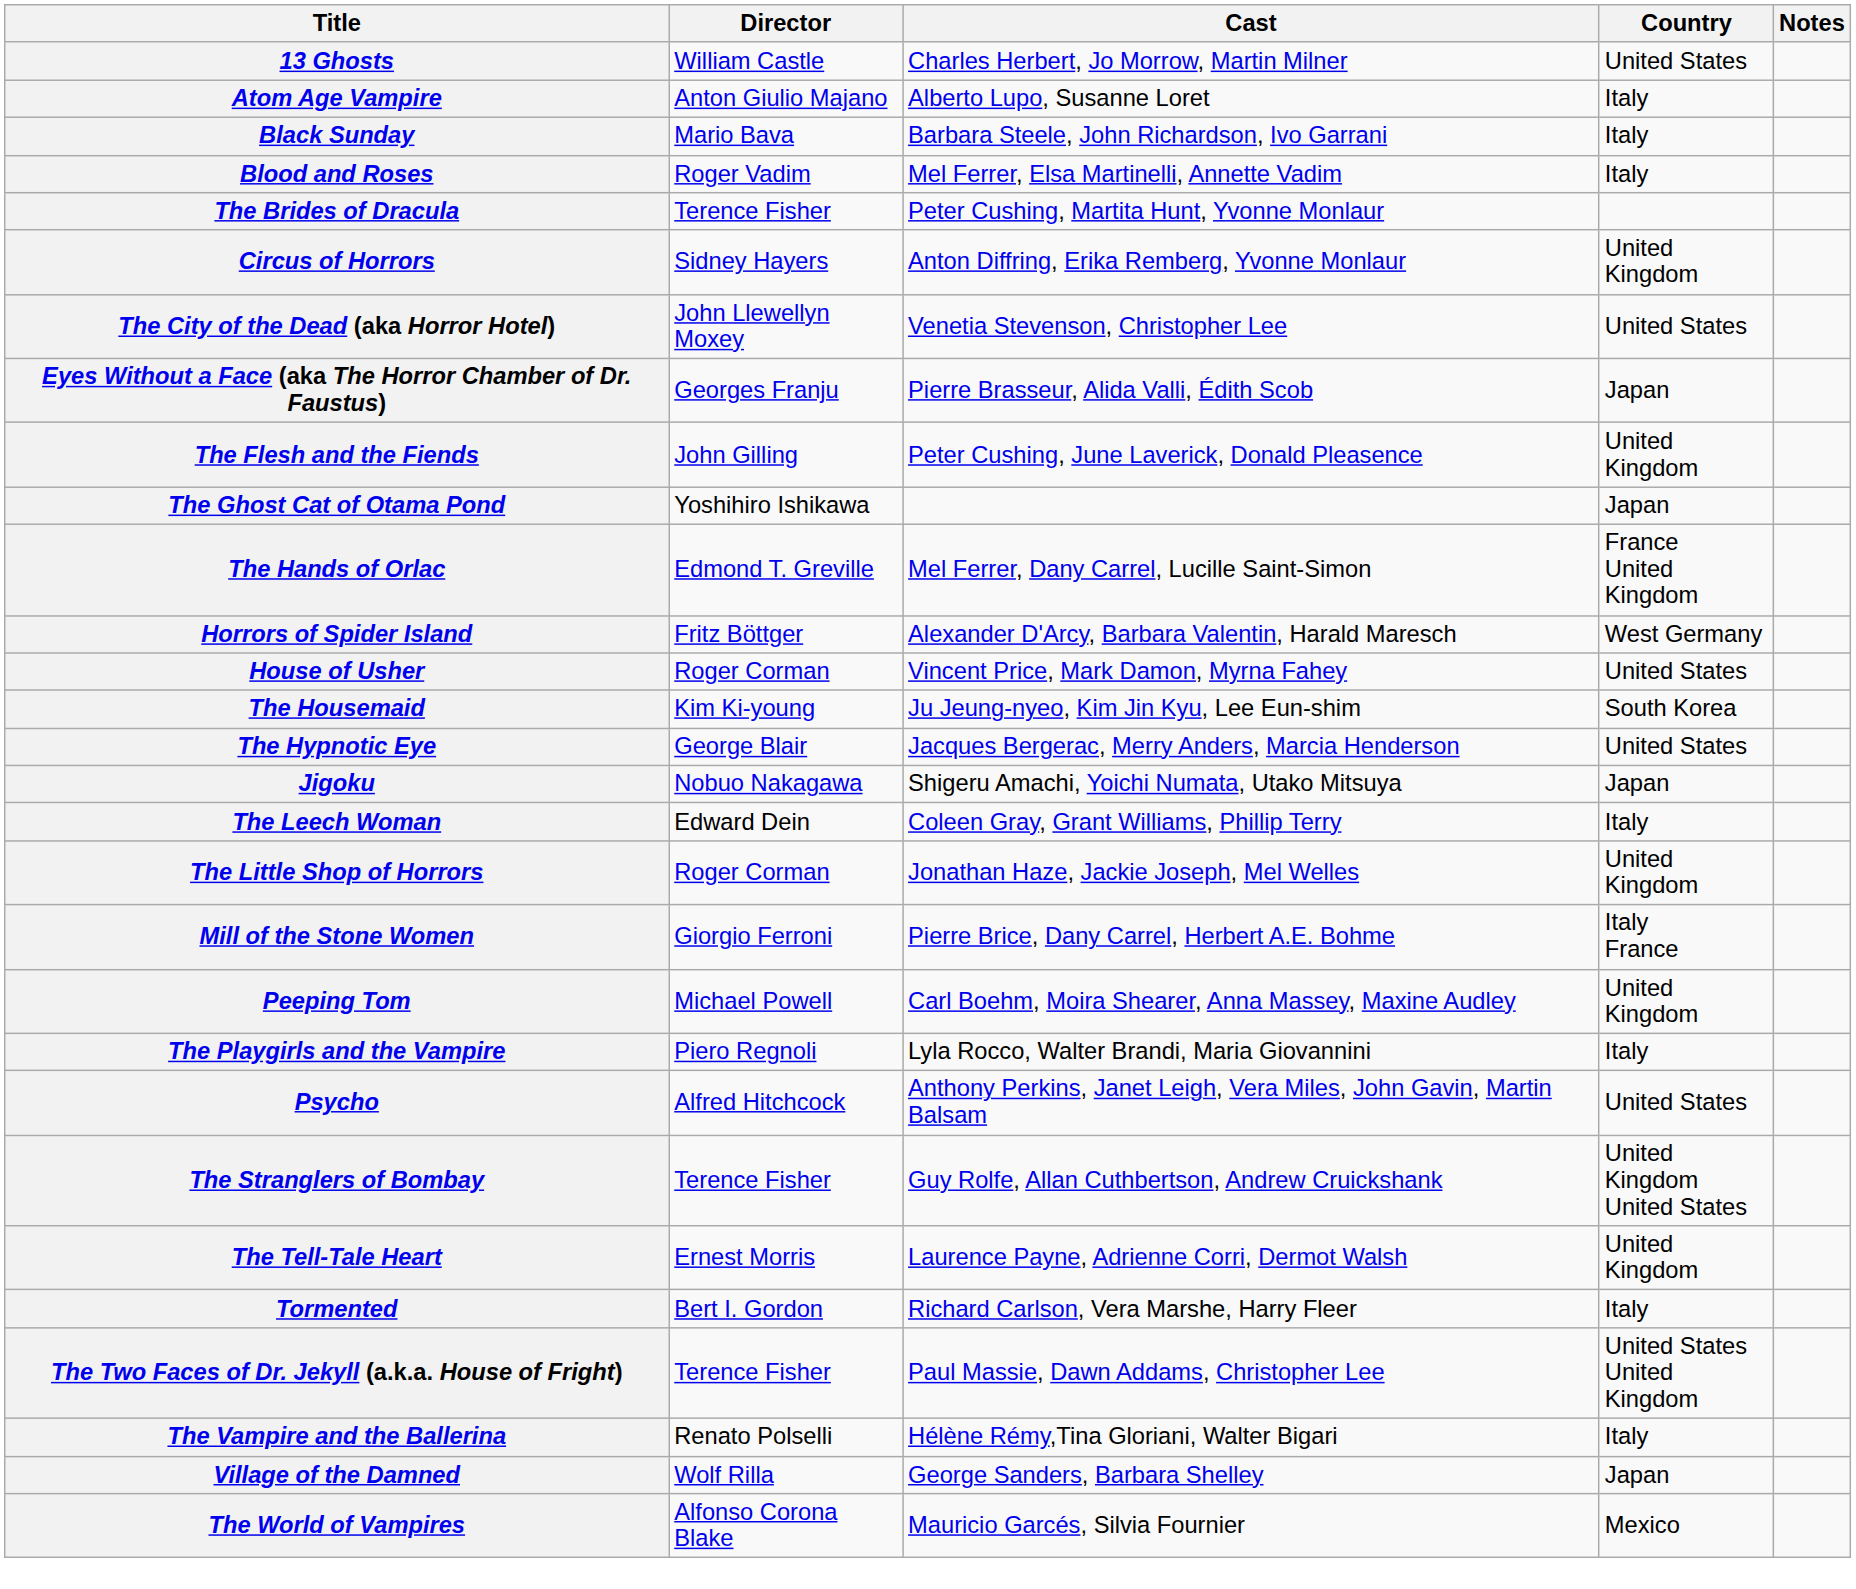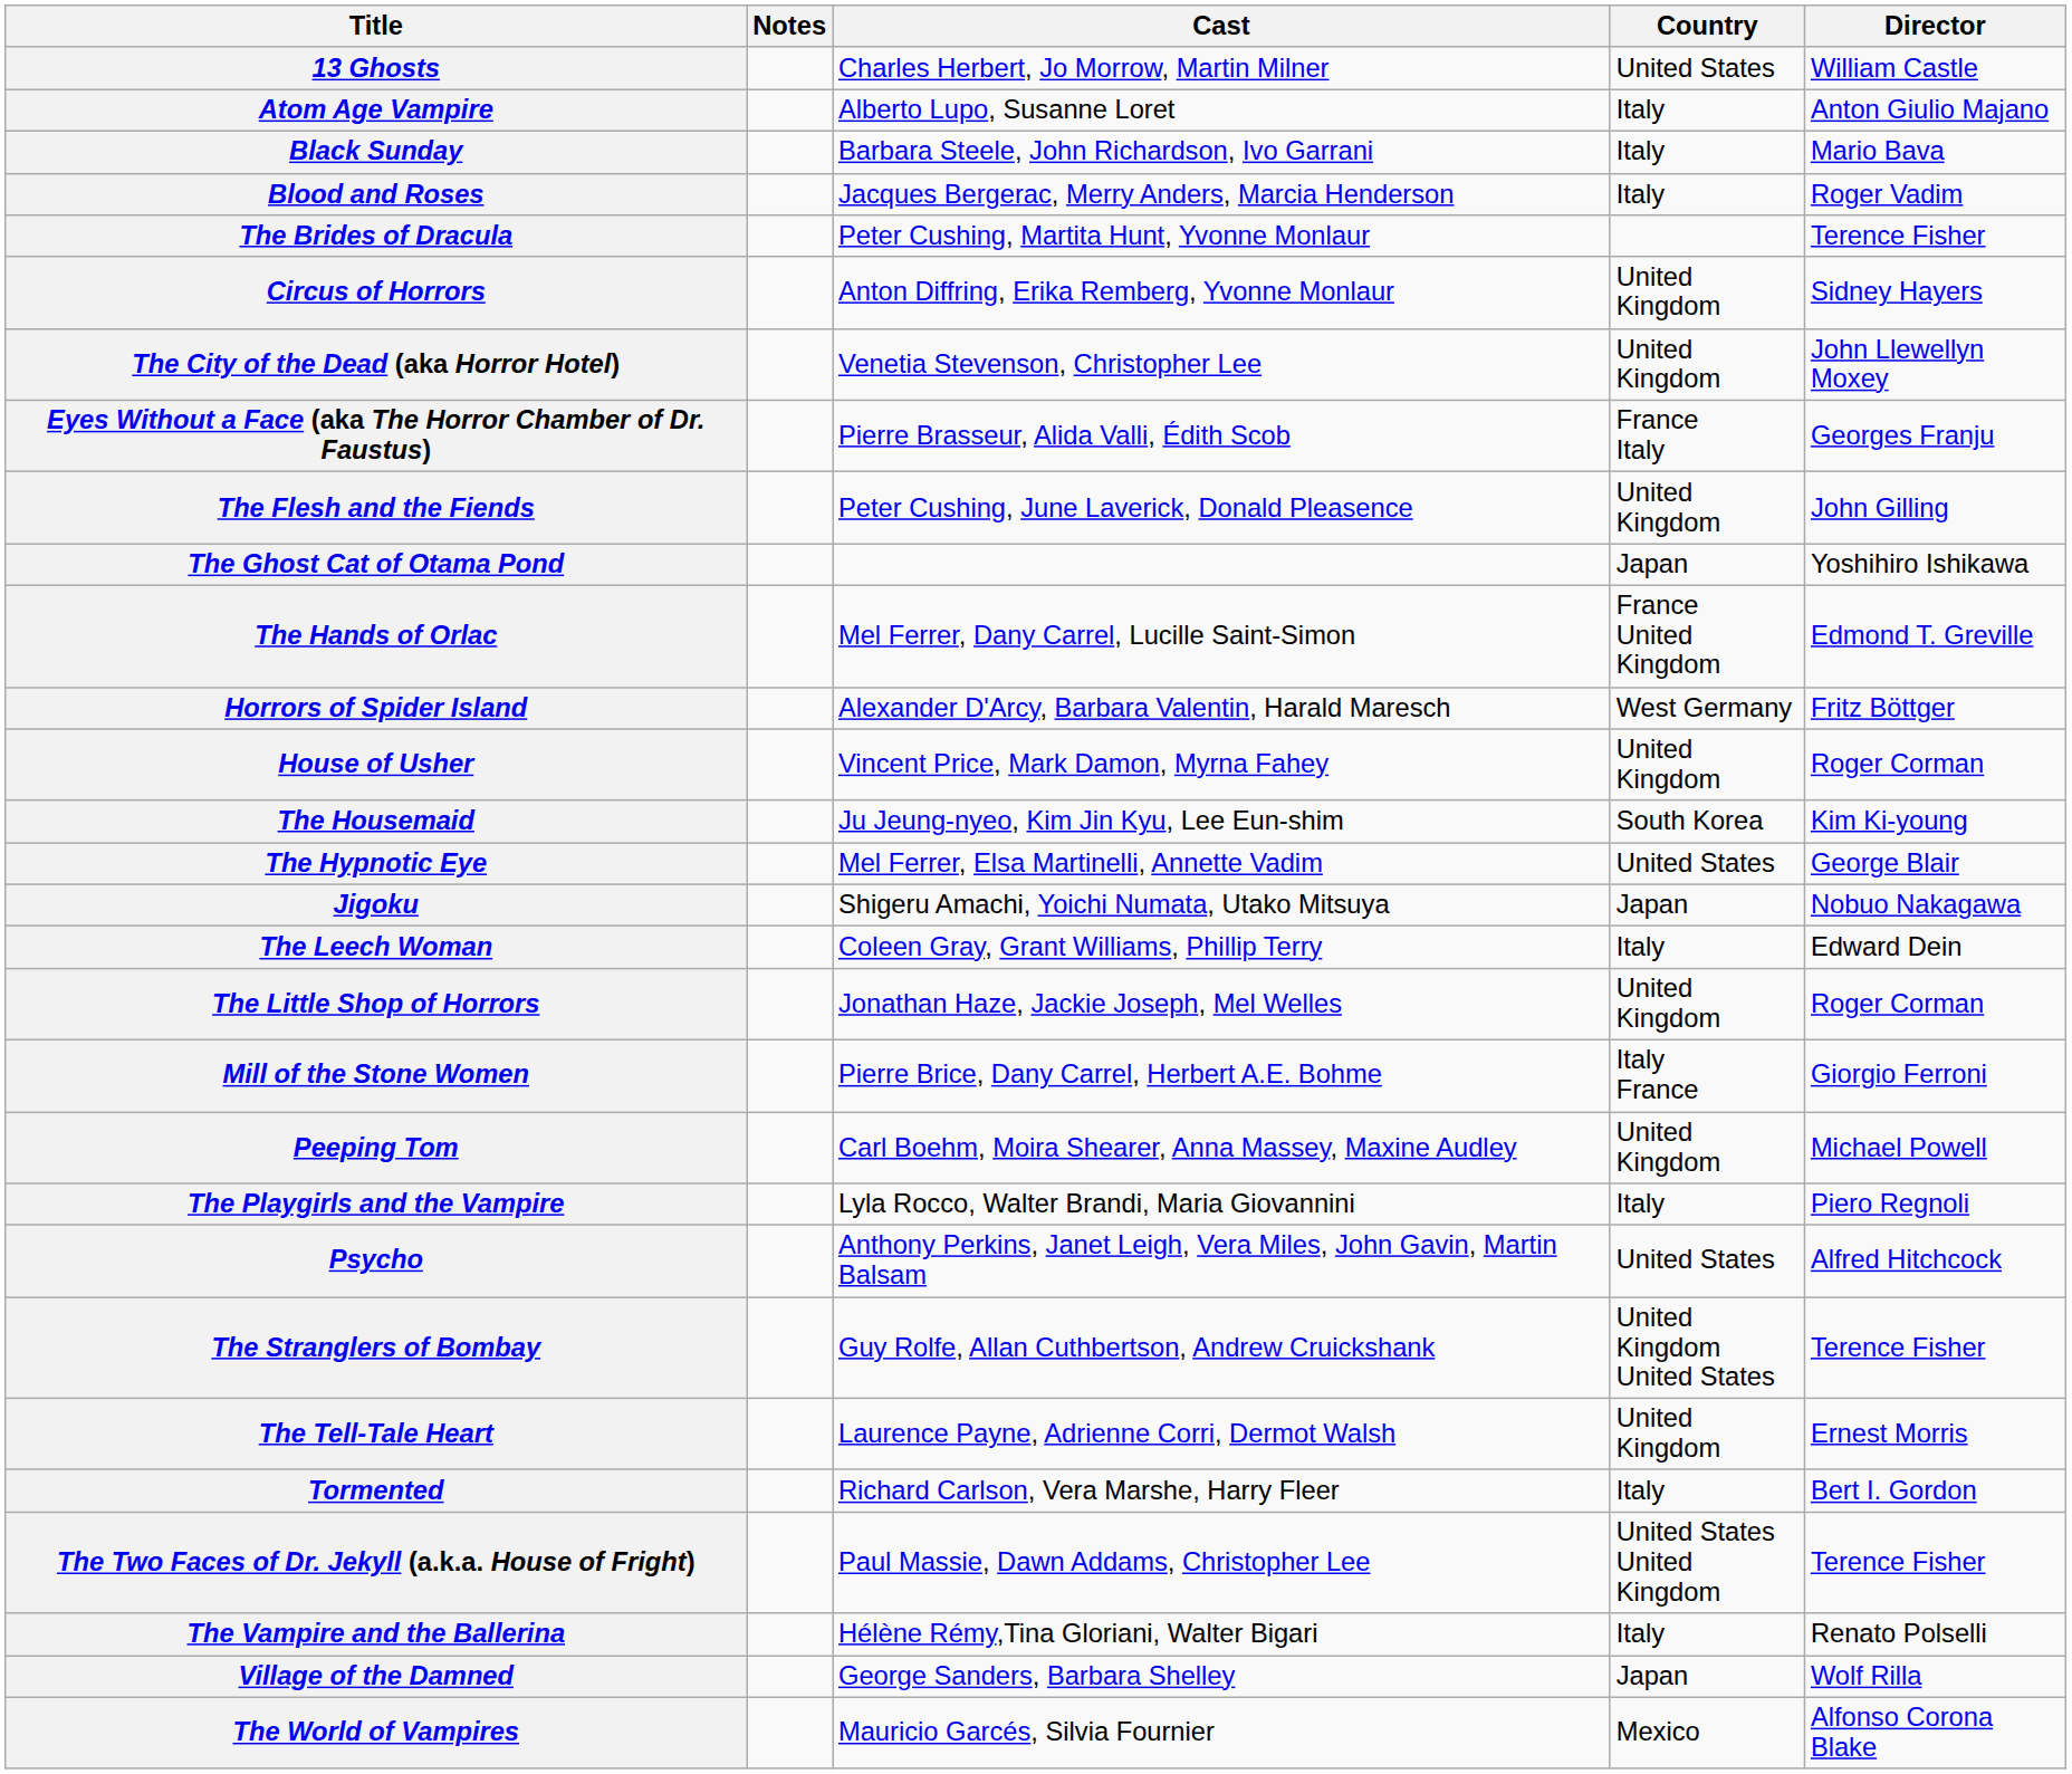 <table class="wikitable sortable">
 <tr>
 <th scope="col">Title</th>
-<th scope="col" class="unsortable">Director</th>
+<th scope="col" class="unsortable">Notes</th>
 <th scope="col" class="unsortable">Cast</th>
 <th scope="col">Country</th>
-<th scope="col" class="unsortable">Notes</th>
+<th scope="col" class="unsortable">Director</th>
 </tr>
 <tr>
 <th><em><a href='#'>13 Ghosts</a></em></th>
-<td><a href='#'>William Castle</a></td>
+<td></td>
 <td><a href='#'>Charles Herbert</a>, <a href='#'>Jo Morrow</a>, <a href='#'>Martin Milner</a></td>
 <td>United States</td>
-<td></td>
+<td><a href='#'>William Castle</a></td>
 </tr>
 <tr>
 <th><em><a href='#'>Atom Age Vampire</a></em></th>
-<td><a href='#'>Anton Giulio Majano</a></td>
+<td></td>
 <td><a href='#'>Alberto Lupo</a>, Susanne Loret</td>
 <td>Italy</td>
-<td></td>
+<td><a href='#'>Anton Giulio Majano</a></td>
 </tr>
 <tr>
 <th><em><a href='#'>Black Sunday</a></em></th>
-<td><a href='#'>Mario Bava</a></td>
+<td></td>
 <td><a href='#'>Barbara Steele</a>, <a href='#'>John Richardson</a>, <a href='#'>Ivo Garrani</a></td>
 <td>Italy</td>
-<td></td>
+<td><a href='#'>Mario Bava</a></td>
 </tr>
 <tr>
 <th><em><a href='#'>Blood and Roses</a></em></th>
+<td></td>
+<td><a href='#'>Jacques Bergerac</a>, <a href='#'>Merry Anders</a>, <a href='#'>Marcia Henderson</a></td>
+<td>Italy</td>
 <td><a href='#'>Roger Vadim</a></td>
-<td><a href='#'>Mel Ferrer</a>, <a href='#'>Elsa Martinelli</a>, <a href='#'>Annette Vadim</a></td>
-<td>Italy</td>
-<td></td>
 </tr>
 <tr>
 <th><em><a href='#'>The Brides of Dracula</a></em></th>
-<td><a href='#'>Terence Fisher</a></td>
+<td></td>
 <td><a href='#'>Peter Cushing</a>, <a href='#'>Martita Hunt</a>, <a href='#'>Yvonne Monlaur</a></td>
 <td></td>
-<td></td>
+<td><a href='#'>Terence Fisher</a></td>
 </tr>
 <tr>
 <th><em><a href='#'>Circus of Horrors</a></em></th>
-<td><a href='#'>Sidney Hayers</a></td>
+<td></td>
 <td><a href='#'>Anton Diffring</a>, <a href='#'>Erika Remberg</a>, <a href='#'>Yvonne Monlaur</a></td>
 <td>United Kingdom</td>
-<td></td>
+<td><a href='#'>Sidney Hayers</a></td>
 </tr>
 <tr>
 <th><em><a href='#'>The City of the Dead</a></em> (aka <em>Horror Hotel</em>)</th>
+<td></td>
+<td><a href='#'>Venetia Stevenson</a>, <a href='#'>Christopher Lee</a></td>
+<td>United Kingdom</td>
 <td><a href='#'>John Llewellyn Moxey</a></td>
-<td><a href='#'>Venetia Stevenson</a>, <a href='#'>Christopher Lee</a></td>
-<td>United States</td>
-<td></td>
 </tr>
 <tr>
 <th><em><a href='#'>Eyes Without a Face</a></em> (aka <em>The Horror Chamber of Dr. Faustus</em>)</th>
+<td></td>
+<td><a href='#'>Pierre Brasseur</a>, <a href='#'>Alida Valli</a>, <a href='#'>Édith Scob</a></td>
+<td>France<br>Italy</td>
 <td><a href='#'>Georges Franju</a></td>
-<td><a href='#'>Pierre Brasseur</a>, <a href='#'>Alida Valli</a>, <a href='#'>Édith Scob</a></td>
-<td>Japan</td>
-<td></td>
 </tr>
 <tr>
 <th><em><a href='#'>The Flesh and the Fiends</a></em></th>
-<td><a href='#'>John Gilling</a></td>
+<td></td>
 <td><a href='#'>Peter Cushing</a>, <a href='#'>June Laverick</a>, <a href='#'>Donald Pleasence</a></td>
 <td>United Kingdom</td>
-<td></td>
+<td><a href='#'>John Gilling</a></td>
 </tr>
 <tr>
 <th><em><a href='#'>The Ghost Cat of Otama Pond</a></em></th>
-<td>Yoshihiro Ishikawa</td>
+<td></td>
 <td></td>
 <td>Japan</td>
-<td></td>
+<td>Yoshihiro Ishikawa</td>
 </tr>
 <tr>
 <th><em><a href='#'>The Hands of Orlac</a></em></th>
-<td><a href='#'>Edmond T. Greville</a></td>
+<td></td>
 <td><a href='#'>Mel Ferrer</a>, <a href='#'>Dany Carrel</a>, Lucille Saint-Simon</td>
 <td>France<br>United Kingdom</td>
-<td></td>
+<td><a href='#'>Edmond T. Greville</a></td>
 </tr>
 <tr>
 <th><em><a href='#'>Horrors of Spider Island</a></em></th>
-<td><a href='#'>Fritz Böttger</a></td>
+<td></td>
 <td><a href='#'>Alexander D'Arcy</a>, <a href='#'>Barbara Valentin</a>, Harald Maresch</td>
 <td>West Germany</td>
-<td></td>
+<td><a href='#'>Fritz Böttger</a></td>
 </tr>
 <tr>
 <th><em><a href='#'>House of Usher</a></em></th>
+<td></td>
+<td><a href='#'>Vincent Price</a>, <a href='#'>Mark Damon</a>, <a href='#'>Myrna Fahey</a></td>
+<td>United Kingdom</td>
 <td><a href='#'>Roger Corman</a></td>
-<td><a href='#'>Vincent Price</a>, <a href='#'>Mark Damon</a>, <a href='#'>Myrna Fahey</a></td>
-<td>United States</td>
-<td></td>
 </tr>
 <tr>
 <th><em><a href='#'>The Housemaid</a></em></th>
-<td><a href='#'>Kim Ki-young</a></td>
+<td></td>
 <td><a href='#'>Ju Jeung-nyeo</a>, <a href='#'>Kim Jin Kyu</a>, Lee Eun-shim</td>
 <td>South Korea</td>
-<td></td>
+<td><a href='#'>Kim Ki-young</a></td>
 </tr>
 <tr>
 <th><em><a href='#'>The Hypnotic Eye</a></em></th>
+<td></td>
+<td><a href='#'>Mel Ferrer</a>, <a href='#'>Elsa Martinelli</a>, <a href='#'>Annette Vadim</a></td>
+<td>United States</td>
 <td><a href='#'>George Blair</a></td>
-<td><a href='#'>Jacques Bergerac</a>, <a href='#'>Merry Anders</a>, <a href='#'>Marcia Henderson</a></td>
-<td>United States</td>
-<td></td>
 </tr>
 <tr>
 <th><em><a href='#'>Jigoku</a></em></th>
-<td><a href='#'>Nobuo Nakagawa</a></td>
+<td></td>
 <td>Shigeru Amachi, <a href='#'>Yoichi Numata</a>, Utako Mitsuya</td>
 <td>Japan</td>
-<td></td>
+<td><a href='#'>Nobuo Nakagawa</a></td>
 </tr>
 <tr>
 <th><em><a href='#'>The Leech Woman</a></em></th>
-<td>Edward Dein</td>
+<td></td>
 <td><a href='#'>Coleen Gray</a>, <a href='#'>Grant Williams</a>, <a href='#'>Phillip Terry</a></td>
 <td>Italy</td>
-<td></td>
+<td>Edward Dein</td>
 </tr>
 <tr>
 <th><em><a href='#'>The Little Shop of Horrors</a></em></th>
-<td><a href='#'>Roger Corman</a></td>
+<td></td>
 <td><a href='#'>Jonathan Haze</a>, <a href='#'>Jackie Joseph</a>, <a href='#'>Mel Welles</a></td>
 <td>United Kingdom</td>
-<td></td>
+<td><a href='#'>Roger Corman</a></td>
 </tr>
 <tr>
 <th><em><a href='#'>Mill of the Stone Women</a></em></th>
-<td><a href='#'>Giorgio Ferroni</a></td>
+<td></td>
 <td><a href='#'>Pierre Brice</a>, <a href='#'>Dany Carrel</a>, <a href='#'>Herbert A.E. Bohme</a></td>
 <td>Italy<br>France</td>
-<td></td>
+<td><a href='#'>Giorgio Ferroni</a></td>
 </tr>
 <tr>
 <th><em><a href='#'>Peeping Tom</a></em></th>
-<td><a href='#'>Michael Powell</a></td>
+<td></td>
 <td><a href='#'>Carl Boehm</a>, <a href='#'>Moira Shearer</a>, <a href='#'>Anna Massey</a>, <a href='#'>Maxine Audley</a></td>
 <td>United Kingdom</td>
-<td></td>
+<td><a href='#'>Michael Powell</a></td>
 </tr>
 <tr>
 <th><em><a href='#'>The Playgirls and the Vampire</a></em></th>
-<td><a href='#'>Piero Regnoli</a></td>
+<td></td>
 <td>Lyla Rocco, Walter Brandi, Maria Giovannini</td>
 <td>Italy</td>
-<td></td>
+<td><a href='#'>Piero Regnoli</a></td>
 </tr>
 <tr>
 <th><em><a href='#'>Psycho</a></em></th>
-<td><a href='#'>Alfred Hitchcock</a></td>
+<td></td>
 <td><a href='#'>Anthony Perkins</a>, <a href='#'>Janet Leigh</a>, <a href='#'>Vera Miles</a>, <a href='#'>John Gavin</a>, <a href='#'>Martin Balsam</a></td>
 <td>United States</td>
-<td></td>
+<td><a href='#'>Alfred Hitchcock</a></td>
 </tr>
 <tr>
 <th><em><a href='#'>The Stranglers of Bombay</a></em></th>
-<td><a href='#'>Terence Fisher</a></td>
+<td></td>
 <td><a href='#'>Guy Rolfe</a>, <a href='#'>Allan Cuthbertson</a>, <a href='#'>Andrew Cruickshank</a></td>
 <td>United Kingdom<br>United States</td>
-<td></td>
+<td><a href='#'>Terence Fisher</a></td>
 </tr>
 <tr>
 <th><em><a href='#'>The Tell-Tale Heart</a></em></th>
-<td><a href='#'>Ernest Morris</a></td>
+<td></td>
 <td><a href='#'>Laurence Payne</a>, <a href='#'>Adrienne Corri</a>, <a href='#'>Dermot Walsh</a></td>
 <td>United Kingdom</td>
-<td></td>
+<td><a href='#'>Ernest Morris</a></td>
 </tr>
 <tr>
 <th><em><a href='#'>Tormented</a></em></th>
-<td><a href='#'>Bert I. Gordon</a></td>
+<td></td>
 <td><a href='#'>Richard Carlson</a>, Vera Marshe, Harry Fleer</td>
 <td>Italy</td>
-<td></td>
+<td><a href='#'>Bert I. Gordon</a></td>
 </tr>
 <tr>
 <th><em><a href='#'>The Two Faces of Dr. Jekyll</a></em> (a.k.a. <em>House of Fright</em>)</th>
-<td><a href='#'>Terence Fisher</a></td>
+<td></td>
 <td><a href='#'>Paul Massie</a>, <a href='#'>Dawn Addams</a>, <a href='#'>Christopher Lee</a></td>
 <td>United States<br>United Kingdom</td>
-<td></td>
+<td><a href='#'>Terence Fisher</a></td>
 </tr>
 <tr>
 <th><em><a href='#'>The Vampire and the Ballerina</a></em></th>
-<td>Renato Polselli</td>
+<td></td>
 <td><a href='#'>Hélène Rémy</a>,Tina Gloriani, Walter Bigari</td>
 <td>Italy</td>
-<td></td>
+<td>Renato Polselli</td>
 </tr>
 <tr>
 <th><em><a href='#'>Village of the Damned</a></em></th>
-<td><a href='#'>Wolf Rilla</a></td>
+<td></td>
 <td><a href='#'>George Sanders</a>, <a href='#'>Barbara Shelley</a></td>
 <td>Japan</td>
-<td></td>
+<td><a href='#'>Wolf Rilla</a></td>
 </tr>
 <tr>
 <th><em><a href='#'>The World of Vampires</a></em></th>
-<td><a href='#'>Alfonso Corona Blake</a></td>
+<td></td>
 <td><a href='#'>Mauricio Garcés</a>, Silvia Fournier</td>
 <td>Mexico</td>
-<td></td>
+<td><a href='#'>Alfonso Corona Blake</a></td>
 </tr>
 </table>
